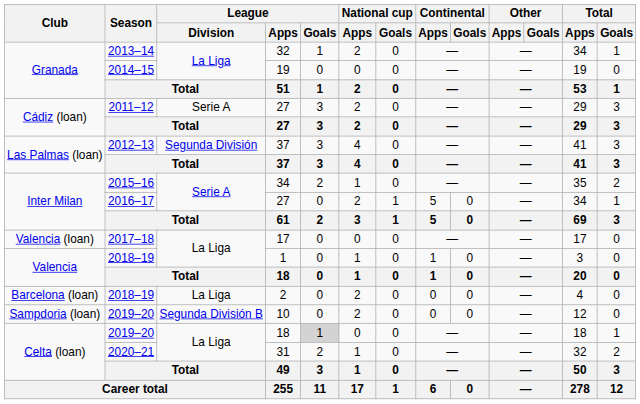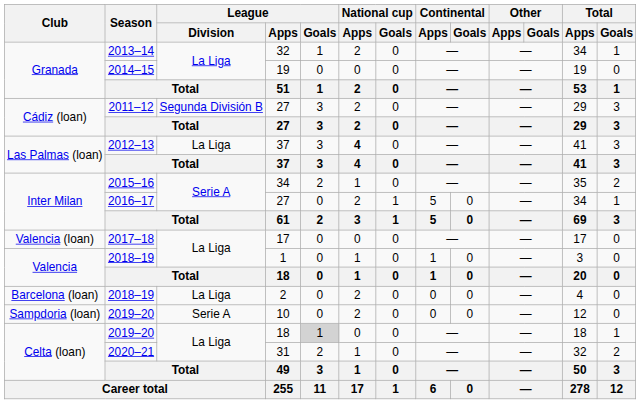 <table class="wikitable" style="text-align: center">
 <tr>
 <th rowspan="2">Club</th>
 <th rowspan="2">Season</th>
 <th colspan="3">League</th>
 <th colspan="2">National cup</th>
 <th colspan="2">Continental</th>
 <th colspan="2">Other</th>
 <th colspan="2">Total</th>
 </tr>
 <tr>
 <th>Division</th>
 <th>Apps</th>
 <th>Goals</th>
 <th>Apps</th>
 <th>Goals</th>
 <th>Apps</th>
 <th>Goals</th>
 <th>Apps</th>
 <th>Goals</th>
 <th>Apps</th>
 <th>Goals</th>
 </tr>
 <tr>
 <td rowspan="3"><a href='#'>Granada</a></td>
 <td><a href='#'>2013–14</a></td>
 <td rowspan="2"><a href='#'>La Liga</a></td>
 <td>32</td>
 <td>1</td>
 <td>2</td>
 <td>0</td>
 <td colspan="2">—</td>
 <td colspan="2">—</td>
 <td>34</td>
 <td>1</td>
 </tr>
 <tr>
 <td><a href='#'>2014–15</a></td>
 <td>19</td>
 <td>0</td>
 <td>0</td>
 <td>0</td>
 <td colspan="2">—</td>
 <td colspan="2">—</td>
 <td>19</td>
 <td>0</td>
 </tr>
 <tr>
 <th colspan="2">Total</th>
 <th>51</th>
 <th>1</th>
 <th>2</th>
 <th>0</th>
 <th colspan="2">—</th>
 <th colspan="2">—</th>
 <th>53</th>
 <th>1</th>
 </tr>
 <tr>
 <td rowspan="2"><a href='#'>Cádiz</a> (loan)</td>
 <td><a href='#'>2011–12</a></td>
-<td>Serie A</td>
+<td><a href='#'>Segunda División B</a></td>
 <td>27</td>
 <td>3</td>
 <td>2</td>
 <td>0</td>
 <td colspan="2">—</td>
 <td colspan="2">—</td>
 <td>29</td>
 <td>3</td>
 </tr>
 <tr>
 <th colspan="2">Total</th>
 <th>27</th>
 <th>3</th>
 <th>2</th>
 <th>0</th>
 <th colspan="2">—</th>
 <th colspan="2">—</th>
 <th>29</th>
 <th>3</th>
 </tr>
 <tr>
 <td rowspan="2"><a href='#'>Las Palmas</a> (loan)</td>
 <td><a href='#'>2012–13</a></td>
-<td><a href='#'>Segunda División</a></td>
+<td>La Liga</td>
 <td>37</td>
 <td>3</td>
-<td>4</td>
+<td><strong>4</strong></td>
 <td>0</td>
 <td colspan="2">—</td>
 <td colspan="2">—</td>
 <td>41</td>
 <td>3</td>
 </tr>
 <tr>
 <th colspan="2">Total</th>
 <th>37</th>
 <th>3</th>
 <th>4</th>
 <th>0</th>
 <th colspan="2">—</th>
 <th colspan="2">—</th>
 <th>41</th>
 <th>3</th>
 </tr>
 <tr>
 <td rowspan="3"><a href='#'>Inter Milan</a></td>
 <td><a href='#'>2015–16</a></td>
 <td rowspan="2"><a href='#'>Serie A</a></td>
 <td>34</td>
 <td>2</td>
 <td>1</td>
 <td>0</td>
 <td colspan="2">—</td>
 <td colspan="2">—</td>
 <td>35</td>
 <td>2</td>
 </tr>
 <tr>
 <td><a href='#'>2016–17</a></td>
 <td>27</td>
 <td>0</td>
 <td>2</td>
 <td>1</td>
 <td>5</td>
 <td>0</td>
 <td colspan="2">—</td>
 <td>34</td>
 <td>1</td>
 </tr>
 <tr>
 <th colspan="2">Total</th>
 <th>61</th>
 <th>2</th>
 <th>3</th>
 <th>1</th>
 <th>5</th>
 <th>0</th>
 <th colspan="2">—</th>
 <th>69</th>
 <th>3</th>
 </tr>
 <tr>
 <td><a href='#'>Valencia</a> (loan)</td>
 <td><a href='#'>2017–18</a></td>
 <td rowspan="2">La Liga</td>
 <td>17</td>
 <td>0</td>
 <td>0</td>
 <td>0</td>
 <td colspan="2">—</td>
 <td colspan="2">—</td>
 <td>17</td>
 <td>0</td>
 </tr>
 <tr>
 <td rowspan="2"><a href='#'>Valencia</a></td>
 <td><a href='#'>2018–19</a></td>
 <td>1</td>
 <td>0</td>
 <td>1</td>
 <td>0</td>
 <td>1</td>
 <td>0</td>
 <td colspan="2">—</td>
 <td>3</td>
 <td>0</td>
 </tr>
 <tr>
 <th colspan="2">Total</th>
 <th>18</th>
 <th>0</th>
 <th>1</th>
 <th>0</th>
 <th>1</th>
 <th>0</th>
 <th colspan="2">—</th>
 <th>20</th>
 <th>0</th>
 </tr>
 <tr>
 <td><a href='#'>Barcelona</a> (loan)</td>
 <td><a href='#'>2018–19</a></td>
 <td>La Liga</td>
 <td>2</td>
 <td>0</td>
 <td>2</td>
 <td>0</td>
 <td>0</td>
 <td>0</td>
 <td colspan="2">—</td>
 <td>4</td>
 <td>0</td>
 </tr>
 <tr>
 <td><a href='#'>Sampdoria</a> (loan)</td>
 <td><a href='#'>2019–20</a></td>
-<td><a href='#'>Segunda División B</a></td>
+<td>Serie A</td>
 <td>10</td>
 <td>0</td>
 <td>2</td>
 <td>0</td>
 <td>0</td>
 <td>0</td>
 <td colspan="2">—</td>
 <td>12</td>
 <td>0</td>
 </tr>
 <tr>
 <td rowspan="3"><a href='#'>Celta</a> (loan)</td>
 <td><a href='#'>2019–20</a></td>
 <td rowspan="2">La Liga</td>
 <td>18</td>
 <td style="background: lightgrey;">1</td>
 <td>0</td>
 <td>0</td>
 <td colspan="2">—</td>
 <td colspan="2">—</td>
 <td>18</td>
 <td>1</td>
 </tr>
 <tr>
 <td><a href='#'>2020–21</a></td>
 <td>31</td>
 <td>2</td>
 <td>1</td>
 <td>0</td>
 <td colspan="2">—</td>
 <td colspan="2">—</td>
 <td>32</td>
 <td>2</td>
 </tr>
 <tr>
 <th colspan="2">Total</th>
 <th>49</th>
 <th>3</th>
 <th>1</th>
 <th>0</th>
 <th colspan="2">—</th>
 <th colspan="2">—</th>
 <th>50</th>
 <th>3</th>
 </tr>
 <tr>
 <th colspan="3">Career total</th>
 <th>255</th>
 <th>11</th>
 <th>17</th>
 <th>1</th>
 <th>6</th>
 <th>0</th>
 <th colspan="2">—</th>
 <th>278</th>
 <th>12</th>
 </tr>
 </table>
